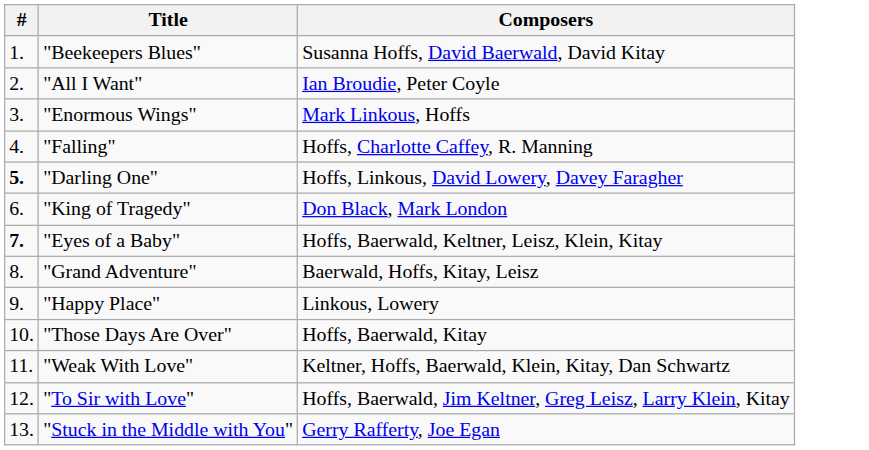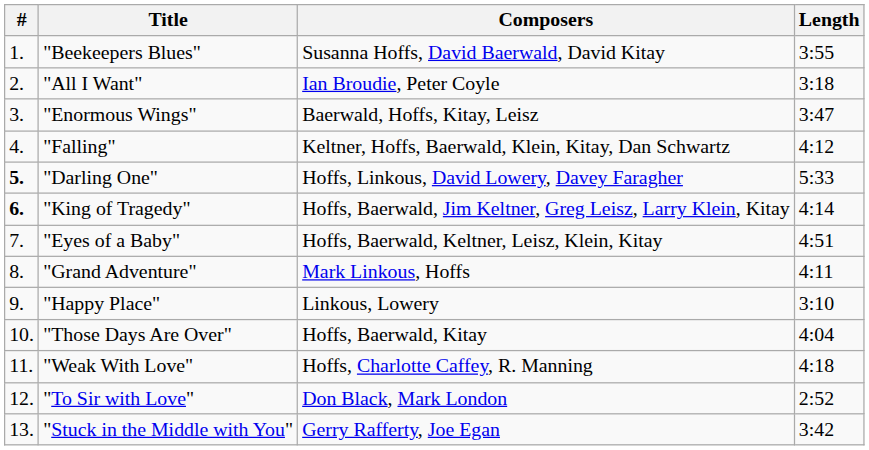 <table class="wikitable">
 <tr>
 <th bgcolor="#ebf5ff">#</th>
 <th bgcolor="#ebf5ff">Title</th>
 <th bgcolor="#ebf5ff">Composers</th>
+<th bgcolor="#ebf5ff">Length</th>
 </tr>
 <tr>
 <td>1.</td>
 <td>"Beekeepers Blues"</td>
 <td>Susanna Hoffs, <a href='#'>David Baerwald</a>, David Kitay</td>
+<td>3:55</td>
 </tr>
 <tr>
 <td>2.</td>
 <td>"All I Want"</td>
 <td><a href='#'>Ian Broudie</a>, Peter Coyle</td>
+<td>3:18</td>
 </tr>
 <tr>
 <td>3.</td>
 <td>"Enormous Wings"</td>
-<td><a href='#'>Mark Linkous</a>, Hoffs</td>
+<td>Baerwald, Hoffs, Kitay, Leisz</td>
+<td>3:47</td>
 </tr>
 <tr>
 <td>4.</td>
 <td>"Falling"</td>
-<td>Hoffs, <a href='#'>Charlotte Caffey</a>, R. Manning</td>
+<td>Keltner, Hoffs, Baerwald, Klein, Kitay, Dan Schwartz</td>
+<td>4:12</td>
 </tr>
 <tr>
 <td><strong>5.</strong></td>
 <td>"Darling One"</td>
 <td>Hoffs, Linkous, <a href='#'>David Lowery</a>, <a href='#'>Davey Faragher</a></td>
+<td>5:33</td>
 </tr>
 <tr>
-<td>6.</td>
+<td><strong>6.</strong></td>
 <td>"King of Tragedy"</td>
-<td><a href='#'>Don Black</a>, <a href='#'>Mark London</a></td>
+<td>Hoffs, Baerwald, <a href='#'>Jim Keltner</a>, <a href='#'>Greg Leisz</a>, <a href='#'>Larry Klein</a>, Kitay</td>
+<td>4:14</td>
 </tr>
 <tr>
-<td><strong>7.</strong></td>
+<td>7.</td>
 <td>"Eyes of a Baby"</td>
 <td>Hoffs, Baerwald, Keltner, Leisz, Klein, Kitay</td>
+<td>4:51</td>
 </tr>
 <tr>
 <td>8.</td>
 <td>"Grand Adventure"</td>
-<td>Baerwald, Hoffs, Kitay, Leisz</td>
+<td><a href='#'>Mark Linkous</a>, Hoffs</td>
+<td>4:11</td>
 </tr>
 <tr>
 <td>9.</td>
 <td>"Happy Place"</td>
 <td>Linkous, Lowery</td>
+<td>3:10</td>
 </tr>
 <tr>
 <td>10.</td>
 <td>"Those Days Are Over"</td>
 <td>Hoffs, Baerwald, Kitay</td>
+<td>4:04</td>
 </tr>
 <tr>
 <td>11.</td>
 <td>"Weak With Love"</td>
-<td>Keltner, Hoffs, Baerwald, Klein, Kitay, Dan Schwartz</td>
+<td>Hoffs, <a href='#'>Charlotte Caffey</a>, R. Manning</td>
+<td>4:18</td>
 </tr>
 <tr>
 <td>12.</td>
 <td>"<a href='#'>To Sir with Love</a>"</td>
-<td>Hoffs, Baerwald, <a href='#'>Jim Keltner</a>, <a href='#'>Greg Leisz</a>, <a href='#'>Larry Klein</a>, Kitay</td>
+<td><a href='#'>Don Black</a>, <a href='#'>Mark London</a></td>
+<td>2:52</td>
 </tr>
 <tr>
 <td>13.</td>
 <td>"<a href='#'>Stuck in the Middle with You</a>"</td>
 <td><a href='#'>Gerry Rafferty</a>, <a href='#'>Joe Egan</a></td>
+<td>3:42</td>
 </tr>
 </table>
